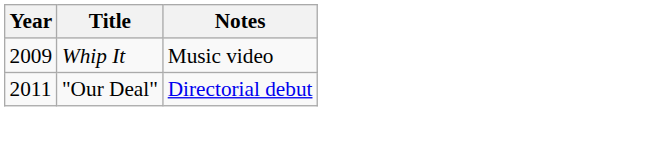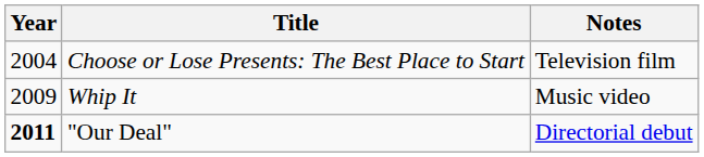 <table class="wikitable sortable">
 <tr>
 <th>Year</th>
 <th>Title</th>
 <th>Notes</th>
 </tr>
 <tr>
+<td>2004</td>
+<td><em>Choose or Lose Presents: The Best Place to Start</em></td>
+<td>Television film</td>
+</tr>
+<tr>
 <td>2009</td>
 <td><em>Whip It</em></td>
 <td>Music video</td>
 </tr>
 <tr>
-<td>2011</td>
+<td><strong>2011</strong></td>
 <td>"Our Deal"</td>
 <td><a href='#'>Directorial debut</a></td>
 </tr>
 </table>
